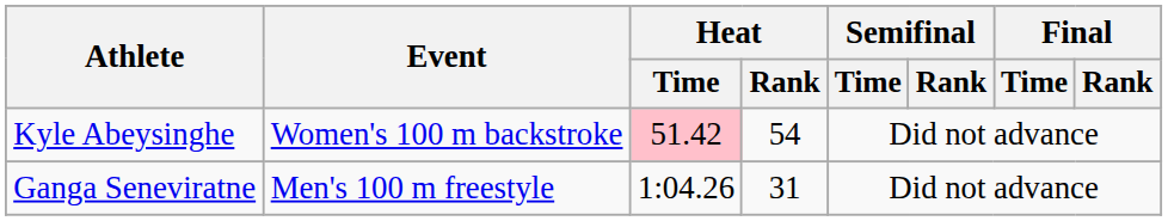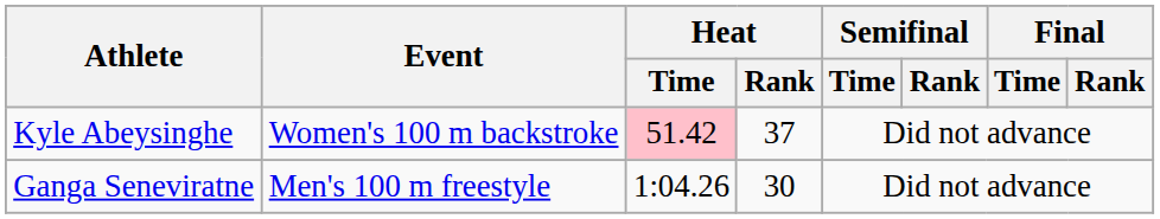 <table class=wikitable style="font-size:90%">
 <tr>
 <th rowspan="2">Athlete</th>
 <th rowspan="2">Event</th>
 <th colspan="2">Heat</th>
 <th colspan="2">Semifinal</th>
 <th colspan="2">Final</th>
 </tr>
 <tr style="font-size:95%">
 <th>Time</th>
 <th>Rank</th>
 <th>Time</th>
 <th>Rank</th>
 <th>Time</th>
 <th>Rank</th>
 </tr>
 <tr align=center>
 <td align=left><a href='#'>Kyle Abeysinghe</a></td>
 <td align=left><a href='#'>Women's 100 m backstroke</a></td>
 <td style="background: pink;">51.42</td>
-<td>54</td>
+<td>37</td>
 <td colspan=4>Did not advance</td>
 </tr>
 <tr align=center>
 <td align=left><a href='#'>Ganga Seneviratne</a></td>
 <td align=left><a href='#'>Men's 100 m freestyle</a></td>
 <td>1:04.26</td>
-<td>31</td>
+<td>30</td>
 <td colspan=4>Did not advance</td>
 </tr>
 </table>
